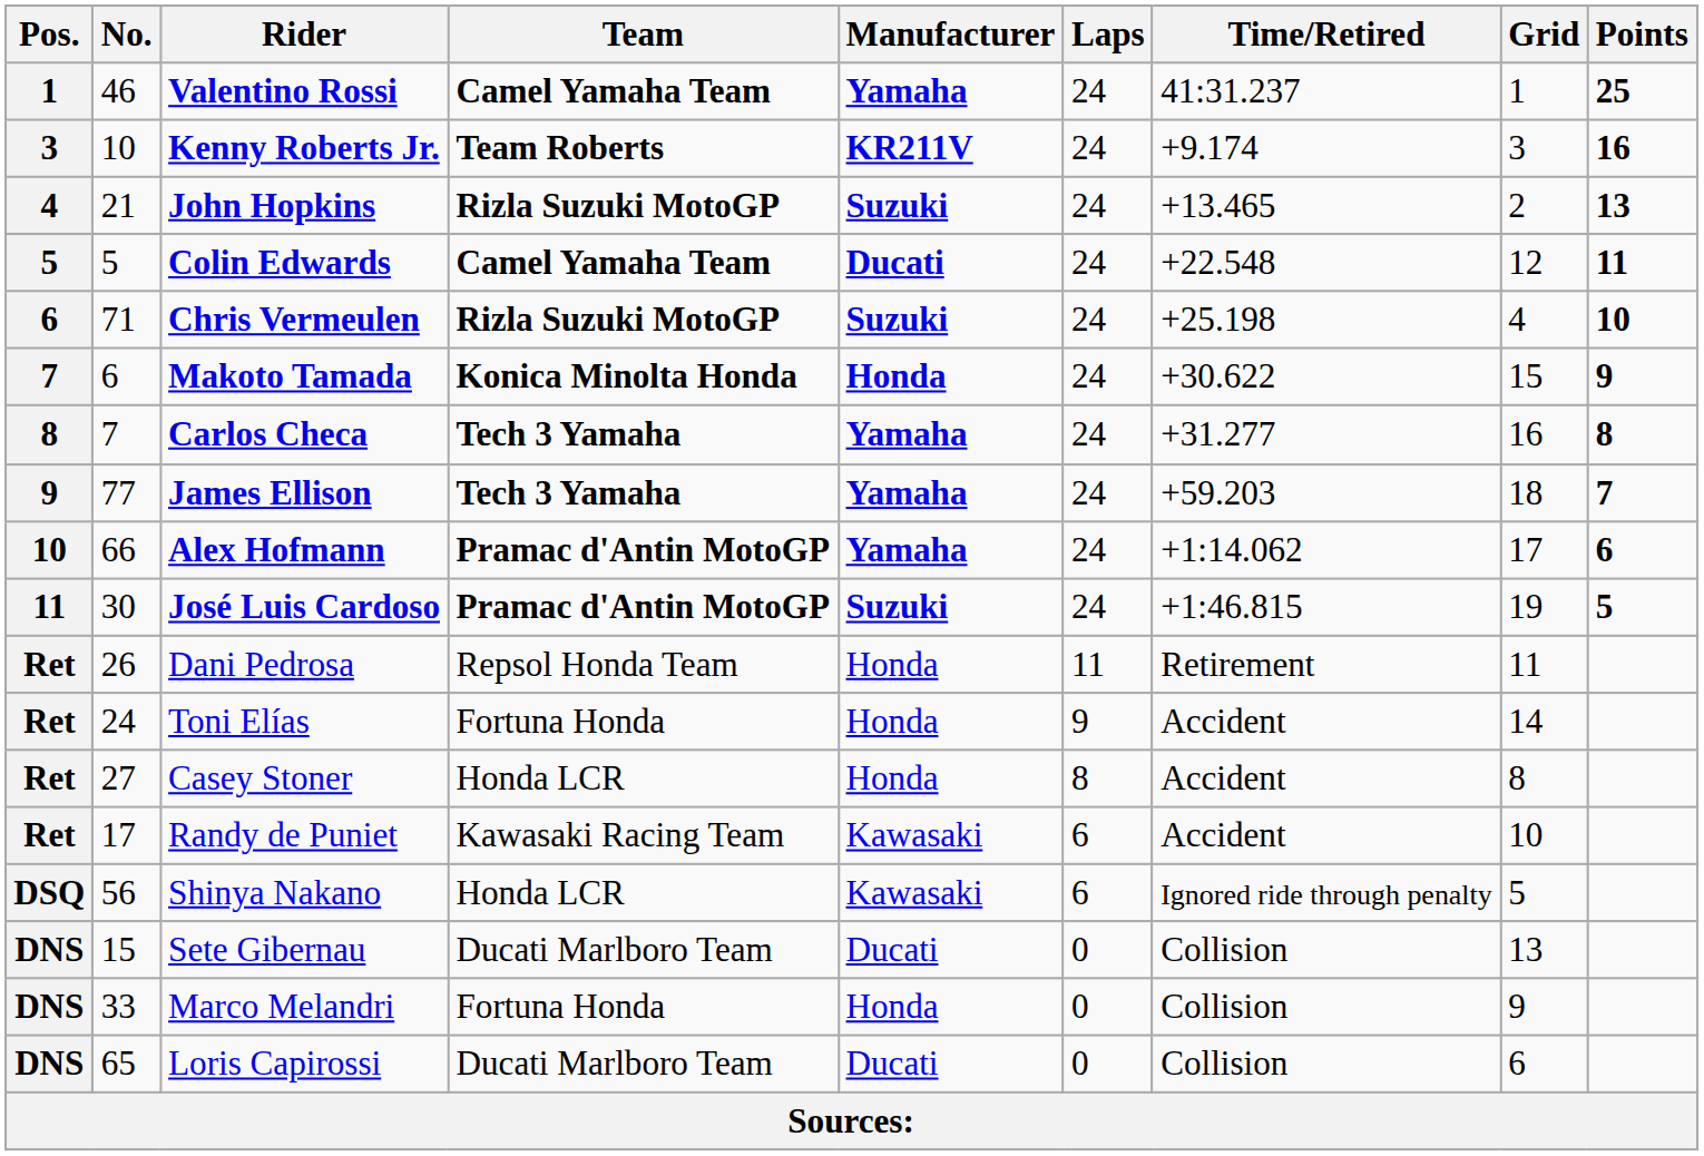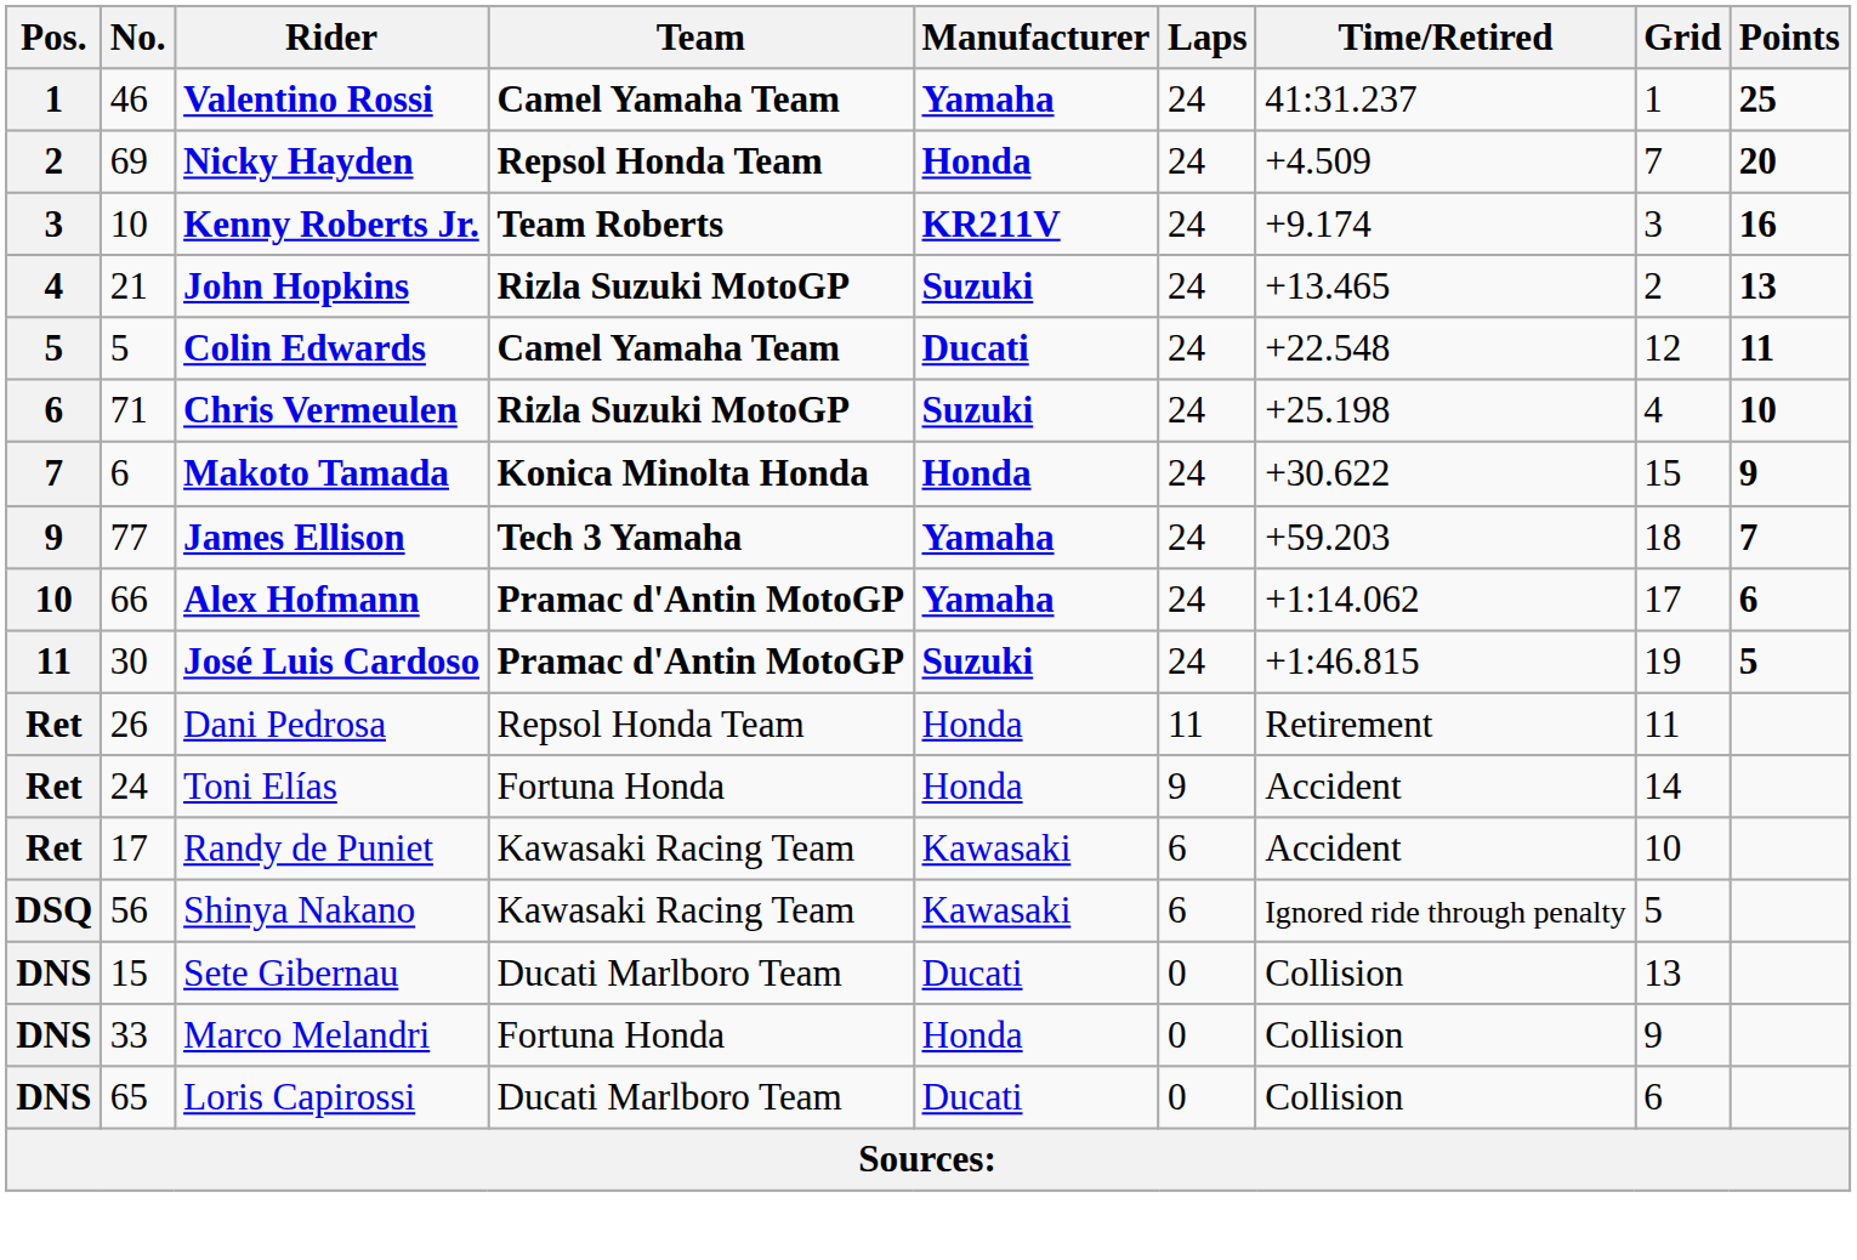 <table class="wikitable" style="font-size: 95%;">
 <tr>
 <th>Pos.</th>
 <th>No.</th>
 <th>Rider</th>
 <th>Team</th>
 <th>Manufacturer</th>
 <th>Laps</th>
 <th>Time/Retired</th>
 <th>Grid</th>
 <th>Points</th>
 </tr>
 <tr>
 <th>1</th>
 <td>46</td>
 <td> <strong><a href='#'>Valentino Rossi</a></strong></td>
 <td><strong>Camel Yamaha Team</strong></td>
 <td><strong><a href='#'>Yamaha</a></strong></td>
 <td>24</td>
 <td>41:31.237</td>
 <td>1</td>
 <td><strong>25</strong></td>
+</tr>
+<tr>
+<th>2</th>
+<td>69</td>
+<td> <strong><a href='#'>Nicky Hayden</a></strong></td>
+<td><strong>Repsol Honda Team</strong></td>
+<td><strong><a href='#'>Honda</a></strong></td>
+<td>24</td>
+<td>+4.509</td>
+<td>7</td>
+<td><strong>20</strong></td>
 </tr>
 <tr>
 <th>3</th>
 <td>10</td>
 <td> <strong><a href='#'>Kenny Roberts Jr.</a></strong></td>
 <td><strong>Team Roberts</strong></td>
 <td><strong><a href='#'>KR211V</a></strong></td>
 <td>24</td>
 <td>+9.174</td>
 <td>3</td>
 <td><strong>16</strong></td>
 </tr>
 <tr>
 <th>4</th>
 <td>21</td>
 <td> <strong><a href='#'>John Hopkins</a></strong></td>
 <td><strong>Rizla Suzuki MotoGP</strong></td>
 <td><strong><a href='#'>Suzuki</a></strong></td>
 <td>24</td>
 <td>+13.465</td>
 <td>2</td>
 <td><strong>13</strong></td>
 </tr>
 <tr>
 <th>5</th>
 <td>5</td>
 <td> <strong><a href='#'>Colin Edwards</a></strong></td>
 <td><strong>Camel Yamaha Team</strong></td>
 <td><strong><a href='#'>Ducati</a></strong></td>
 <td>24</td>
 <td>+22.548</td>
 <td>12</td>
 <td><strong>11</strong></td>
 </tr>
 <tr>
 <th>6</th>
 <td>71</td>
 <td> <strong><a href='#'>Chris Vermeulen</a></strong></td>
 <td><strong>Rizla Suzuki MotoGP</strong></td>
 <td><strong><a href='#'>Suzuki</a></strong></td>
 <td>24</td>
 <td>+25.198</td>
 <td>4</td>
 <td><strong>10</strong></td>
 </tr>
 <tr>
 <th>7</th>
 <td>6</td>
 <td> <strong><a href='#'>Makoto Tamada</a></strong></td>
 <td><strong>Konica Minolta Honda</strong></td>
 <td><strong><a href='#'>Honda</a></strong></td>
 <td>24</td>
 <td>+30.622</td>
 <td>15</td>
 <td><strong>9</strong></td>
-</tr>
-<tr>
-<th>8</th>
-<td>7</td>
-<td> <strong><a href='#'>Carlos Checa</a></strong></td>
-<td><strong>Tech 3 Yamaha</strong></td>
-<td><strong><a href='#'>Yamaha</a></strong></td>
-<td>24</td>
-<td>+31.277</td>
-<td>16</td>
-<td><strong>8</strong></td>
 </tr>
 <tr>
 <th>9</th>
 <td>77</td>
 <td> <strong><a href='#'>James Ellison</a></strong></td>
 <td><strong>Tech 3 Yamaha</strong></td>
 <td><strong><a href='#'>Yamaha</a></strong></td>
 <td>24</td>
 <td>+59.203</td>
 <td>18</td>
 <td><strong>7</strong></td>
 </tr>
 <tr>
 <th>10</th>
 <td>66</td>
 <td> <strong><a href='#'>Alex Hofmann</a></strong></td>
 <td><strong>Pramac d'Antin MotoGP</strong></td>
 <td><strong><a href='#'>Yamaha</a></strong></td>
 <td>24</td>
 <td>+1:14.062</td>
 <td>17</td>
 <td><strong>6</strong></td>
 </tr>
 <tr>
 <th>11</th>
 <td>30</td>
 <td> <strong><a href='#'>José Luis Cardoso</a></strong></td>
 <td><strong>Pramac d'Antin MotoGP</strong></td>
 <td><strong><a href='#'>Suzuki</a></strong></td>
 <td>24</td>
 <td>+1:46.815</td>
 <td>19</td>
 <td><strong>5</strong></td>
 </tr>
 <tr>
 <th>Ret</th>
 <td>26</td>
 <td> <a href='#'>Dani Pedrosa</a></td>
 <td>Repsol Honda Team</td>
 <td><a href='#'>Honda</a></td>
 <td>11</td>
 <td>Retirement</td>
 <td>11</td>
 <td></td>
 </tr>
 <tr>
 <th>Ret</th>
 <td>24</td>
 <td> <a href='#'>Toni Elías</a></td>
 <td>Fortuna Honda</td>
 <td><a href='#'>Honda</a></td>
 <td>9</td>
 <td>Accident</td>
 <td>14</td>
 <td></td>
 </tr>
 <tr>
 <th>Ret</th>
-<td>27</td>
-<td> <a href='#'>Casey Stoner</a></td>
-<td>Honda LCR</td>
-<td><a href='#'>Honda</a></td>
-<td>8</td>
-<td>Accident</td>
-<td>8</td>
-<td></td>
-</tr>
-<tr>
-<th>Ret</th>
 <td>17</td>
 <td> <a href='#'>Randy de Puniet</a></td>
 <td>Kawasaki Racing Team</td>
 <td><a href='#'>Kawasaki</a></td>
 <td>6</td>
 <td>Accident</td>
 <td>10</td>
 <td></td>
 </tr>
 <tr>
 <th>DSQ</th>
 <td>56</td>
 <td> <a href='#'>Shinya Nakano</a></td>
-<td>Honda LCR</td>
+<td>Kawasaki Racing Team</td>
 <td><a href='#'>Kawasaki</a></td>
 <td>6</td>
 <td><small>Ignored ride through penalty</small></td>
 <td>5</td>
 <td></td>
 </tr>
 <tr>
 <th>DNS</th>
 <td>15</td>
 <td> <a href='#'>Sete Gibernau</a></td>
 <td>Ducati Marlboro Team</td>
 <td><a href='#'>Ducati</a></td>
 <td>0</td>
 <td>Collision</td>
 <td>13</td>
 <td></td>
 </tr>
 <tr>
 <th>DNS</th>
 <td>33</td>
 <td> <a href='#'>Marco Melandri</a></td>
 <td>Fortuna Honda</td>
 <td><a href='#'>Honda</a></td>
 <td>0</td>
 <td>Collision</td>
 <td>9</td>
 <td></td>
 </tr>
 <tr>
 <th>DNS</th>
 <td>65</td>
 <td> <a href='#'>Loris Capirossi</a></td>
 <td>Ducati Marlboro Team</td>
 <td><a href='#'>Ducati</a></td>
 <td>0</td>
 <td>Collision</td>
 <td>6</td>
 <td></td>
 </tr>
 <tr>
 <th colspan=9>Sources: </th>
 </tr>
 </table>
